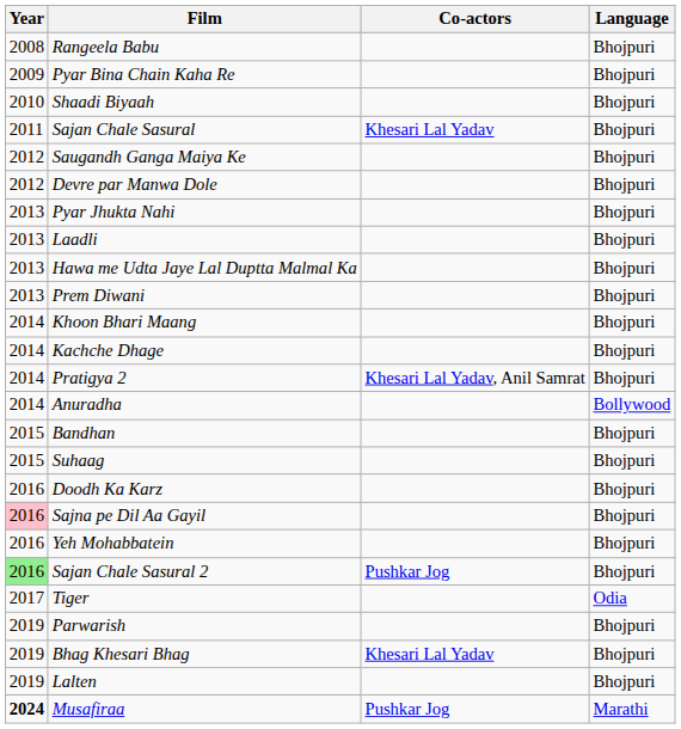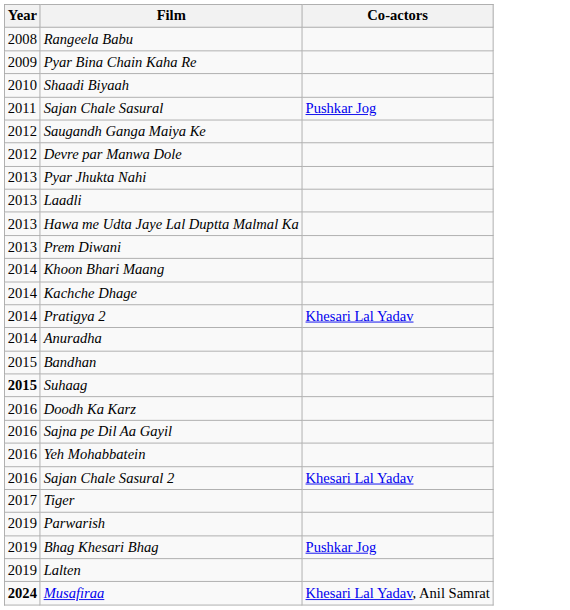 <table class="wikitable">
 <tr style="background:#ccc; text-align:center;">
 <th>Year</th>
 <th>Film</th>
 <th>Co-actors</th>
-<th>Language</th>
 </tr>
 <tr>
 <td>2008</td>
 <td><em>Rangeela Babu</em></td>
 <td></td>
-<td>Bhojpuri</td>
 </tr>
 <tr>
 <td>2009</td>
 <td><em>Pyar Bina Chain Kaha Re</em></td>
 <td></td>
-<td>Bhojpuri</td>
 </tr>
 <tr>
 <td>2010</td>
 <td><em>Shaadi Biyaah</em></td>
 <td></td>
-<td>Bhojpuri</td>
 </tr>
 <tr>
 <td>2011</td>
 <td><em>Sajan Chale Sasural</em></td>
-<td><a href='#'>Khesari Lal Yadav</a></td>
-<td>Bhojpuri</td>
+<td><a href='#'>Pushkar Jog</a></td>
 </tr>
 <tr>
 <td>2012</td>
 <td><em>Saugandh Ganga Maiya Ke</em></td>
 <td></td>
-<td>Bhojpuri</td>
 </tr>
 <tr>
 <td>2012</td>
 <td><em>Devre par Manwa Dole</em></td>
 <td></td>
-<td>Bhojpuri</td>
 </tr>
 <tr>
 <td>2013</td>
 <td><em>Pyar Jhukta Nahi</em></td>
 <td></td>
-<td>Bhojpuri</td>
 </tr>
 <tr>
 <td>2013</td>
 <td><em>Laadli</em></td>
 <td></td>
-<td>Bhojpuri</td>
 </tr>
 <tr>
 <td>2013</td>
 <td><em>Hawa me Udta Jaye Lal Duptta Malmal Ka</em></td>
 <td></td>
-<td>Bhojpuri</td>
 </tr>
 <tr>
 <td>2013</td>
 <td><em>Prem Diwani</em></td>
 <td></td>
-<td>Bhojpuri</td>
 </tr>
 <tr>
 <td>2014</td>
 <td><em>Khoon Bhari Maang</em></td>
 <td></td>
-<td>Bhojpuri</td>
 </tr>
 <tr>
 <td>2014</td>
 <td><em>Kachche Dhage</em></td>
 <td></td>
-<td>Bhojpuri</td>
 </tr>
 <tr>
 <td>2014</td>
 <td><em>Pratigya 2</em></td>
-<td><a href='#'>Khesari Lal Yadav</a>, Anil Samrat</td>
-<td>Bhojpuri</td>
+<td><a href='#'>Khesari Lal Yadav</a></td>
 </tr>
 <tr>
 <td>2014</td>
 <td><em>Anuradha</em></td>
 <td></td>
-<td><a href='#'>Bollywood</a></td>
 </tr>
 <tr>
 <td>2015</td>
 <td><em>Bandhan</em></td>
 <td></td>
-<td>Bhojpuri</td>
 </tr>
 <tr>
-<td>2015</td>
+<td><strong>2015</strong></td>
 <td><em>Suhaag</em></td>
 <td></td>
-<td>Bhojpuri</td>
 </tr>
 <tr>
 <td>2016</td>
 <td><em>Doodh Ka Karz</em></td>
 <td></td>
-<td>Bhojpuri</td>
 </tr>
 <tr>
-<td style="background: pink;">2016</td>
+<td>2016</td>
 <td><em>Sajna pe Dil Aa Gayil</em></td>
 <td></td>
-<td>Bhojpuri</td>
 </tr>
 <tr>
 <td>2016</td>
 <td><em>Yeh Mohabbatein</em></td>
 <td></td>
-<td>Bhojpuri</td>
 </tr>
 <tr>
-<td style="background: lightgreen;">2016</td>
+<td>2016</td>
 <td><em>Sajan Chale Sasural 2</em></td>
-<td><a href='#'>Pushkar Jog</a></td>
-<td>Bhojpuri</td>
+<td><a href='#'>Khesari Lal Yadav</a></td>
 </tr>
 <tr>
 <td>2017</td>
 <td><em>Tiger</em></td>
 <td></td>
-<td><a href='#'>Odia</a></td>
 </tr>
 <tr>
 <td>2019</td>
 <td><em>Parwarish</em></td>
 <td></td>
-<td>Bhojpuri</td>
 </tr>
 <tr>
 <td>2019</td>
 <td><em>Bhag Khesari Bhag</em></td>
-<td><a href='#'>Khesari Lal Yadav</a></td>
-<td>Bhojpuri</td>
+<td><a href='#'>Pushkar Jog</a></td>
 </tr>
 <tr>
 <td>2019</td>
 <td><em>Lalten</em></td>
 <td></td>
-<td>Bhojpuri</td>
 </tr>
 <tr>
 <td><strong>2024</strong></td>
 <td><em><a href='#'>Musafiraa</a></em></td>
-<td><a href='#'>Pushkar Jog</a></td>
-<td><a href='#'>Marathi</a></td>
+<td><a href='#'>Khesari Lal Yadav</a>, Anil Samrat</td>
 </tr>
 </table>
